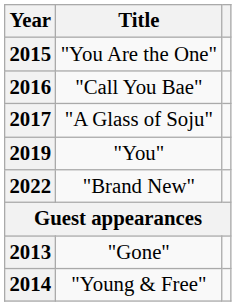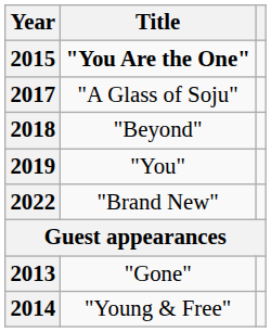 <table class="wikitable plainrowheaders sortable" style="text-align:center">
 <tr>
 <th scope="col">Year</th>
 <th scope="col">Title</th>
 <th scope="col" class="unsortable"></th>
 </tr>
 <tr>
 <th scope="row">2015</th>
-<td>"You Are the One"</td>
-<td></td>
-</tr>
-<tr>
-<th scope="row">2016</th>
-<td>"Call You Bae" </td>
+<td><strong>"You Are the One"</strong></td>
 <td></td>
 </tr>
 <tr>
 <th scope="row">2017</th>
 <td>"A Glass of Soju"  </td>
+<td></td>
+</tr>
+<tr>
+<th scope="row">2018</th>
+<td>"Beyond" </td>
 <td></td>
 </tr>
 <tr>
 <th scope="row">2019</th>
 <td>"You" </td>
 <td></td>
 </tr>
 <tr>
 <th scope="row">2022</th>
 <td>"Brand New"</td>
 <td></td>
 </tr>
 <tr>
 <th colspan="3">Guest appearances</th>
 </tr>
 <tr>
 <th scope="row">2013</th>
 <td>"Gone" </td>
 <td></td>
 </tr>
 <tr>
 <th scope="row">2014</th>
 <td>"Young & Free" </td>
 <td></td>
 </tr>
 </table>
